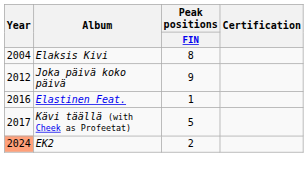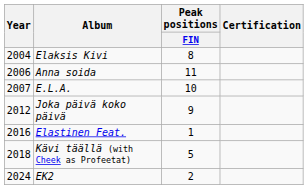 <table class="wikitable">
 <tr>
 <th align="center" rowspan="2" width="10">Year</th>
 <th align="center" rowspan="2" width="160">Album</th>
 <th align="center" colspan="1" width="20">Peak positions</th>
 <th align="center" rowspan="2" width="70">Certification</th>
 </tr>
 <tr>
 <th scope="col" style="width:3em;font-size:90%;"><a href='#'>FIN</a><br></th>
 </tr>
 <tr>
 <td style="text-align:center;">2004</td>
 <td><em>Elaksis Kivi</em></td>
 <td style="text-align:center;">8</td>
 <td></td>
 </tr>
 <tr>
+<td style="text-align:center;">2006</td>
+<td><em>Anna soida</em></td>
+<td style="text-align:center;">11</td>
+<td></td>
+</tr>
+<tr>
+<td style="text-align:center;">2007</td>
+<td><em>E.L.A.</em></td>
+<td style="text-align:center;">10</td>
+<td></td>
+</tr>
+<tr>
 <td style="text-align:center;">2012</td>
 <td><em>Joka päivä koko päivä</em></td>
 <td style="text-align:center;">9</td>
 <td></td>
 </tr>
 <tr>
 <td style="text-align:center;">2016</td>
 <td><em><a href='#'>Elastinen Feat.</a></em></td>
 <td style="text-align:center;">1</td>
 <td></td>
 </tr>
 <tr>
-<td style="text-align:center;">2017</td>
+<td style="text-align:center;">2018</td>
 <td><em>Kävi täällä</em> <small>(with <a href='#'>Cheek</a> as Profeetat)</small></td>
 <td style="text-align:center;">5<br></td>
 <td></td>
 </tr>
 <tr>
-<td style="background: lightsalmon; text-align:center;">2024</td>
+<td style="text-align:center;">2024</td>
 <td><em>EK2</em></td>
 <td style="text-align:center;">2<br></td>
 <td></td>
 </tr>
 </table>
